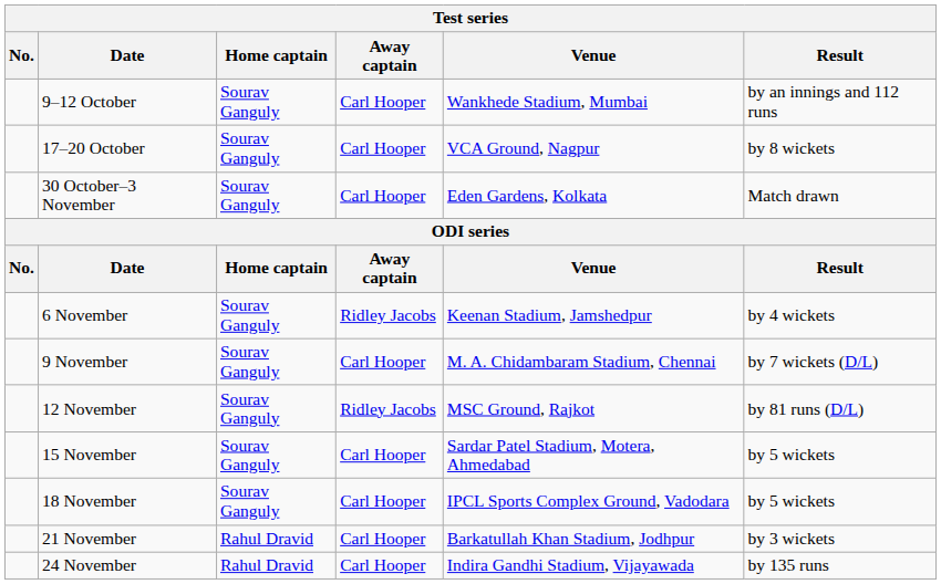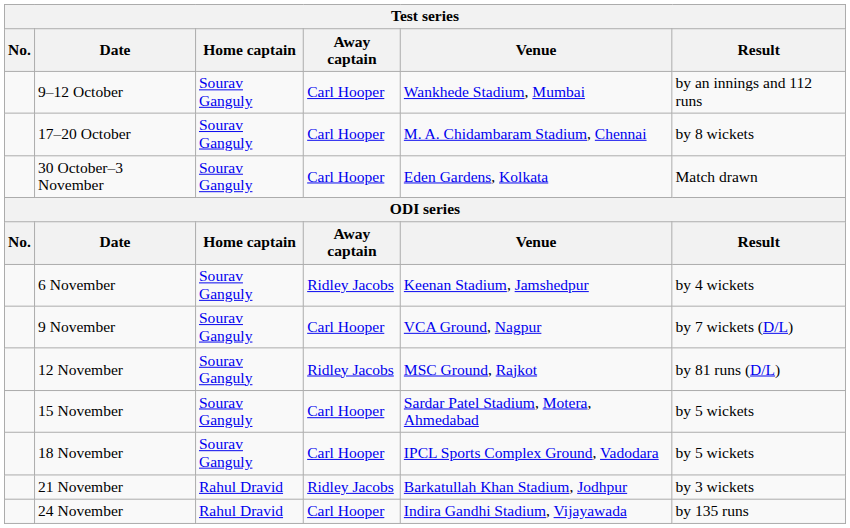 <table class="wikitable">
 <tr>
 <th colspan="9">Test series</th>
 </tr>
 <tr>
 <th>No.</th>
 <th>Date</th>
 <th>Home captain</th>
 <th>Away captain</th>
 <th>Venue</th>
 <th>Result</th>
 </tr>
 <tr>
 <td></td>
 <td>9–12 October</td>
 <td><a href='#'>Sourav Ganguly</a></td>
 <td><a href='#'>Carl Hooper</a></td>
 <td><a href='#'>Wankhede Stadium</a>, <a href='#'>Mumbai</a></td>
 <td> by an innings and 112 runs</td>
 </tr>
 <tr>
 <td></td>
 <td>17–20 October</td>
 <td><a href='#'>Sourav Ganguly</a></td>
 <td><a href='#'>Carl Hooper</a></td>
-<td><a href='#'>VCA Ground</a>, <a href='#'>Nagpur</a></td>
+<td><a href='#'>M. A. Chidambaram Stadium</a>, <a href='#'>Chennai</a></td>
 <td> by 8 wickets</td>
 </tr>
 <tr>
 <td></td>
 <td>30 October–3 November</td>
 <td><a href='#'>Sourav Ganguly</a></td>
 <td><a href='#'>Carl Hooper</a></td>
 <td><a href='#'>Eden Gardens</a>, <a href='#'>Kolkata</a></td>
 <td>Match drawn</td>
 </tr>
 <tr>
 <th colspan="9">ODI series</th>
 </tr>
 <tr>
 <th>No.</th>
 <th>Date</th>
 <th>Home captain</th>
 <th>Away captain</th>
 <th>Venue</th>
 <th>Result</th>
 </tr>
 <tr>
 <td></td>
 <td>6 November</td>
 <td><a href='#'>Sourav Ganguly</a></td>
 <td><a href='#'>Ridley Jacobs</a></td>
 <td><a href='#'>Keenan Stadium</a>, <a href='#'>Jamshedpur</a></td>
 <td> by 4 wickets</td>
 </tr>
 <tr>
 <td></td>
 <td>9 November</td>
 <td><a href='#'>Sourav Ganguly</a></td>
 <td><a href='#'>Carl Hooper</a></td>
-<td><a href='#'>M. A. Chidambaram Stadium</a>, <a href='#'>Chennai</a></td>
+<td><a href='#'>VCA Ground</a>, <a href='#'>Nagpur</a></td>
 <td> by 7 wickets (<a href='#'>D/L</a>)</td>
 </tr>
 <tr>
 <td></td>
 <td>12 November</td>
 <td><a href='#'>Sourav Ganguly</a></td>
 <td><a href='#'>Ridley Jacobs</a></td>
 <td><a href='#'>MSC Ground</a>, <a href='#'>Rajkot</a></td>
 <td> by 81 runs (<a href='#'>D/L</a>)</td>
 </tr>
 <tr>
 <td></td>
 <td>15 November</td>
 <td><a href='#'>Sourav Ganguly</a></td>
 <td><a href='#'>Carl Hooper</a></td>
 <td><a href='#'>Sardar Patel Stadium</a>, <a href='#'>Motera</a>, <a href='#'>Ahmedabad</a></td>
 <td> by 5 wickets</td>
 </tr>
 <tr>
 <td></td>
 <td>18 November</td>
 <td><a href='#'>Sourav Ganguly</a></td>
 <td><a href='#'>Carl Hooper</a></td>
 <td><a href='#'>IPCL Sports Complex Ground</a>, <a href='#'>Vadodara</a></td>
 <td> by 5 wickets</td>
 </tr>
 <tr>
 <td></td>
 <td>21 November</td>
 <td><a href='#'>Rahul Dravid</a></td>
-<td><a href='#'>Carl Hooper</a></td>
+<td><a href='#'>Ridley Jacobs</a></td>
 <td><a href='#'>Barkatullah Khan Stadium</a>, <a href='#'>Jodhpur</a></td>
 <td> by 3 wickets</td>
 </tr>
 <tr>
 <td></td>
 <td>24 November</td>
 <td><a href='#'>Rahul Dravid</a></td>
 <td><a href='#'>Carl Hooper</a></td>
 <td><a href='#'>Indira Gandhi Stadium</a>, <a href='#'>Vijayawada</a></td>
 <td> by 135 runs</td>
 </tr>
 </table>
